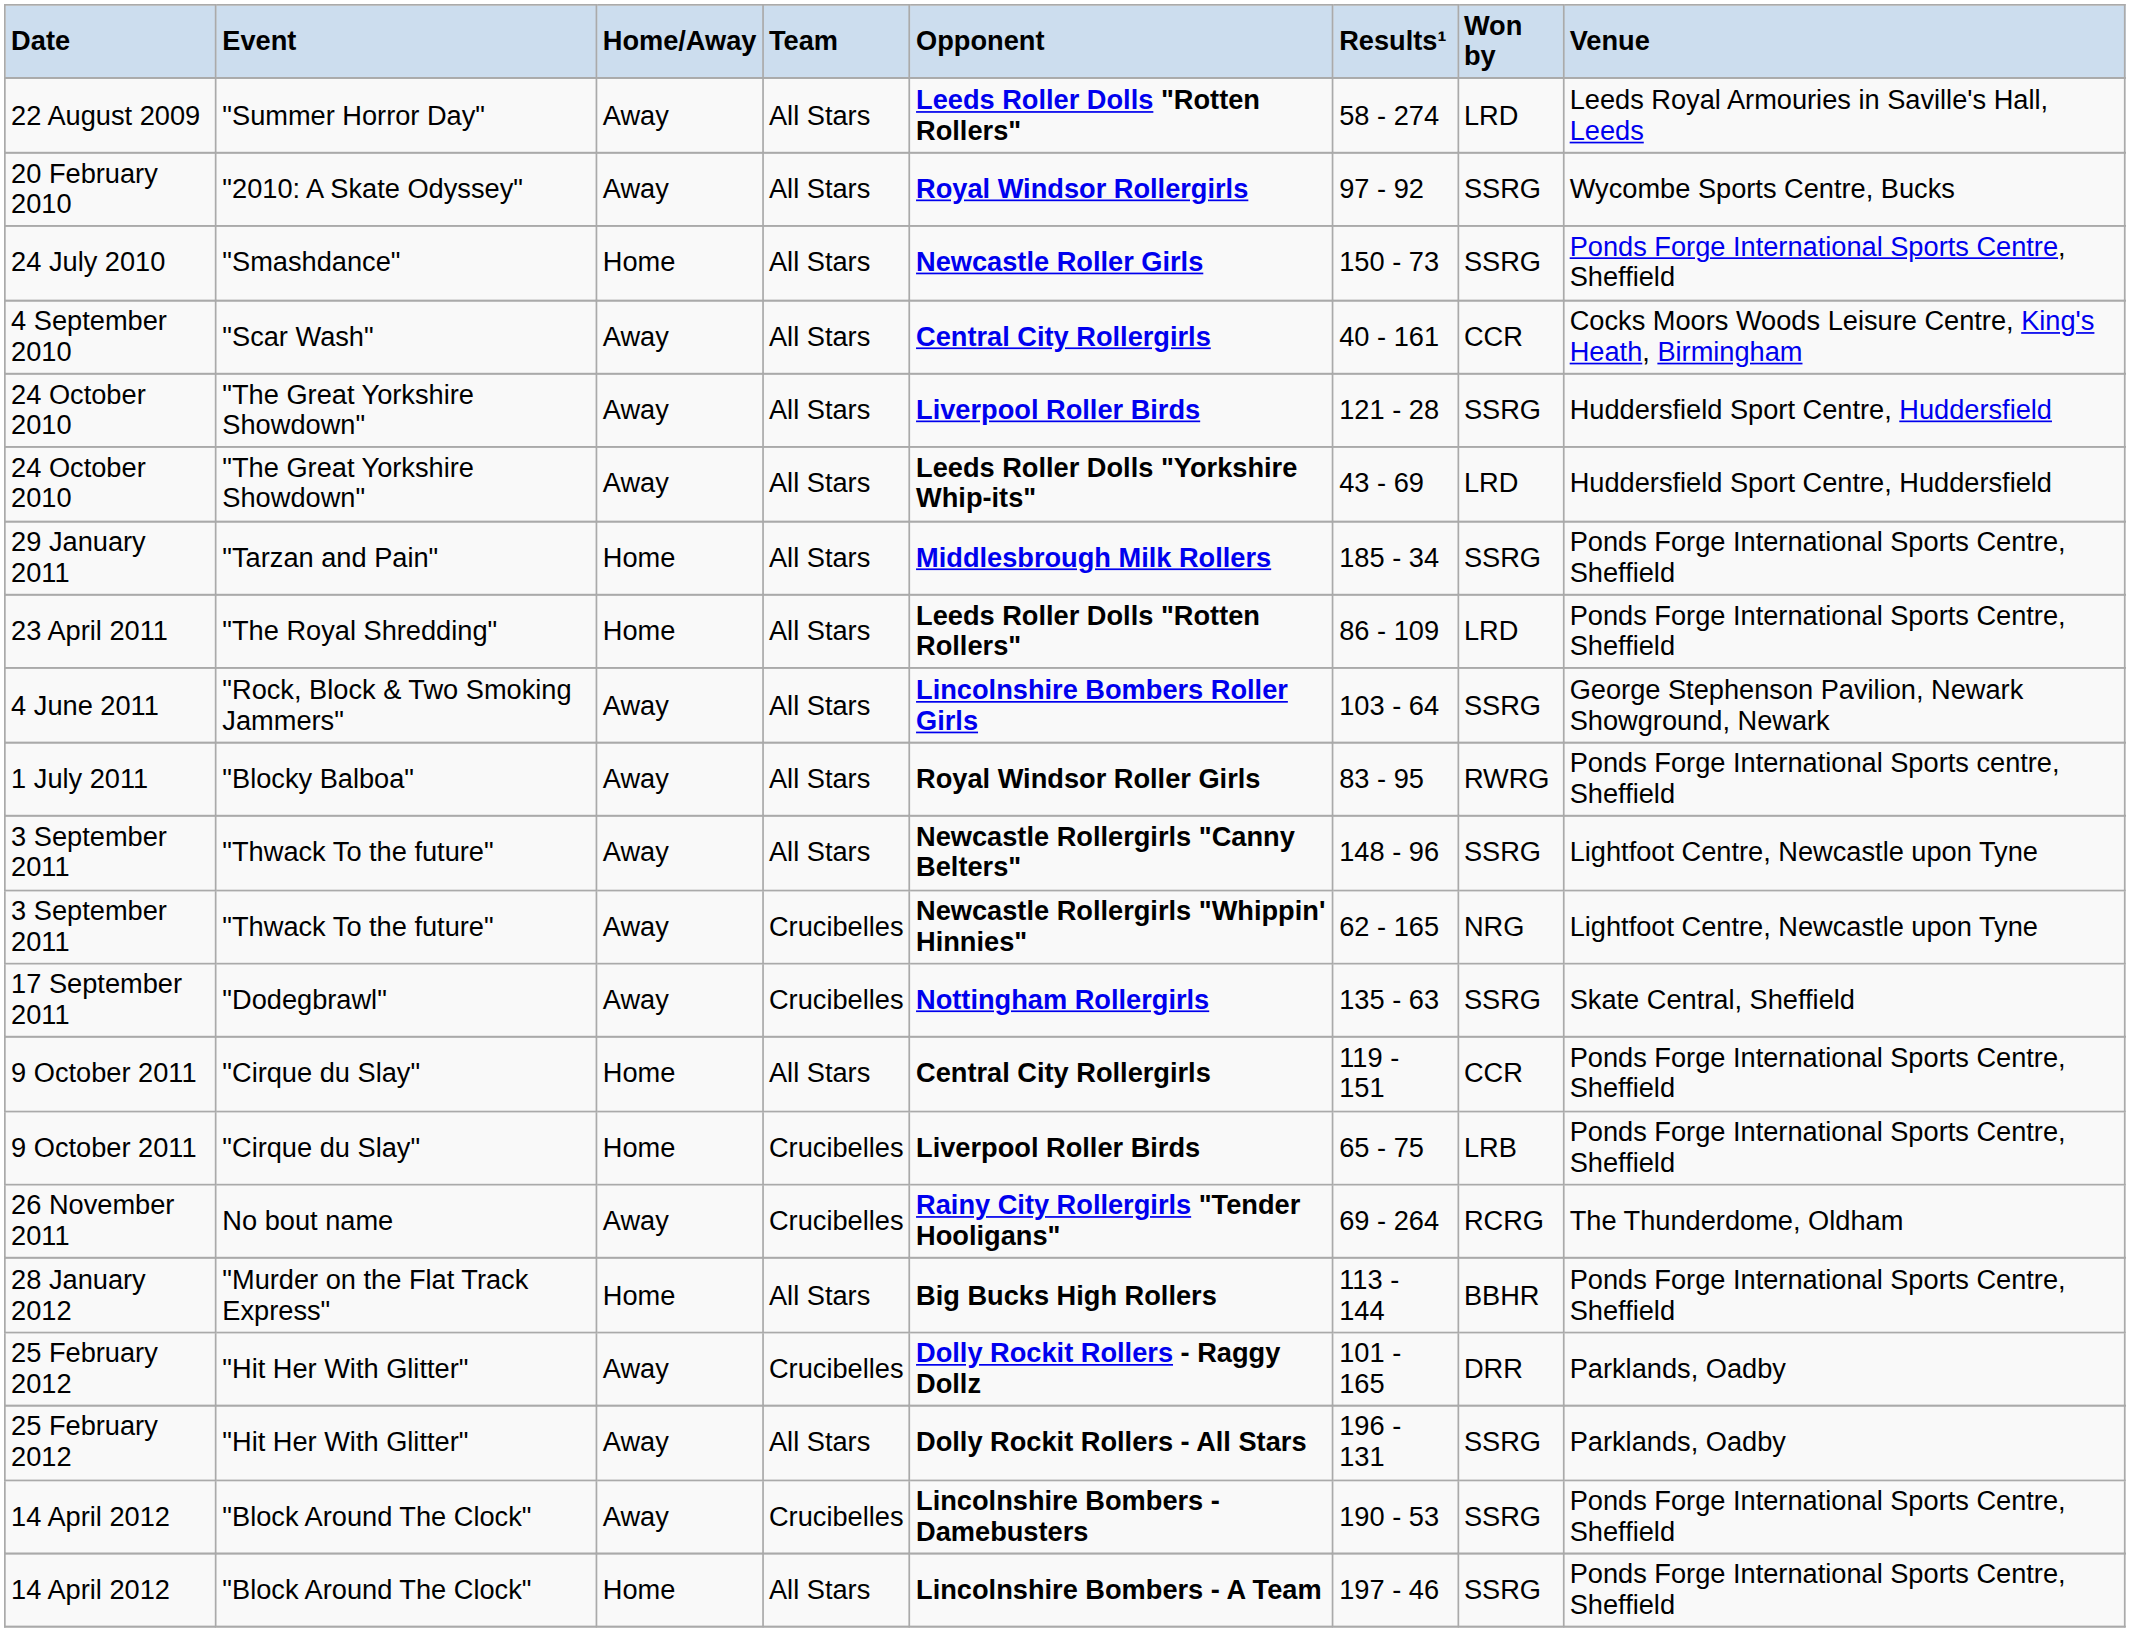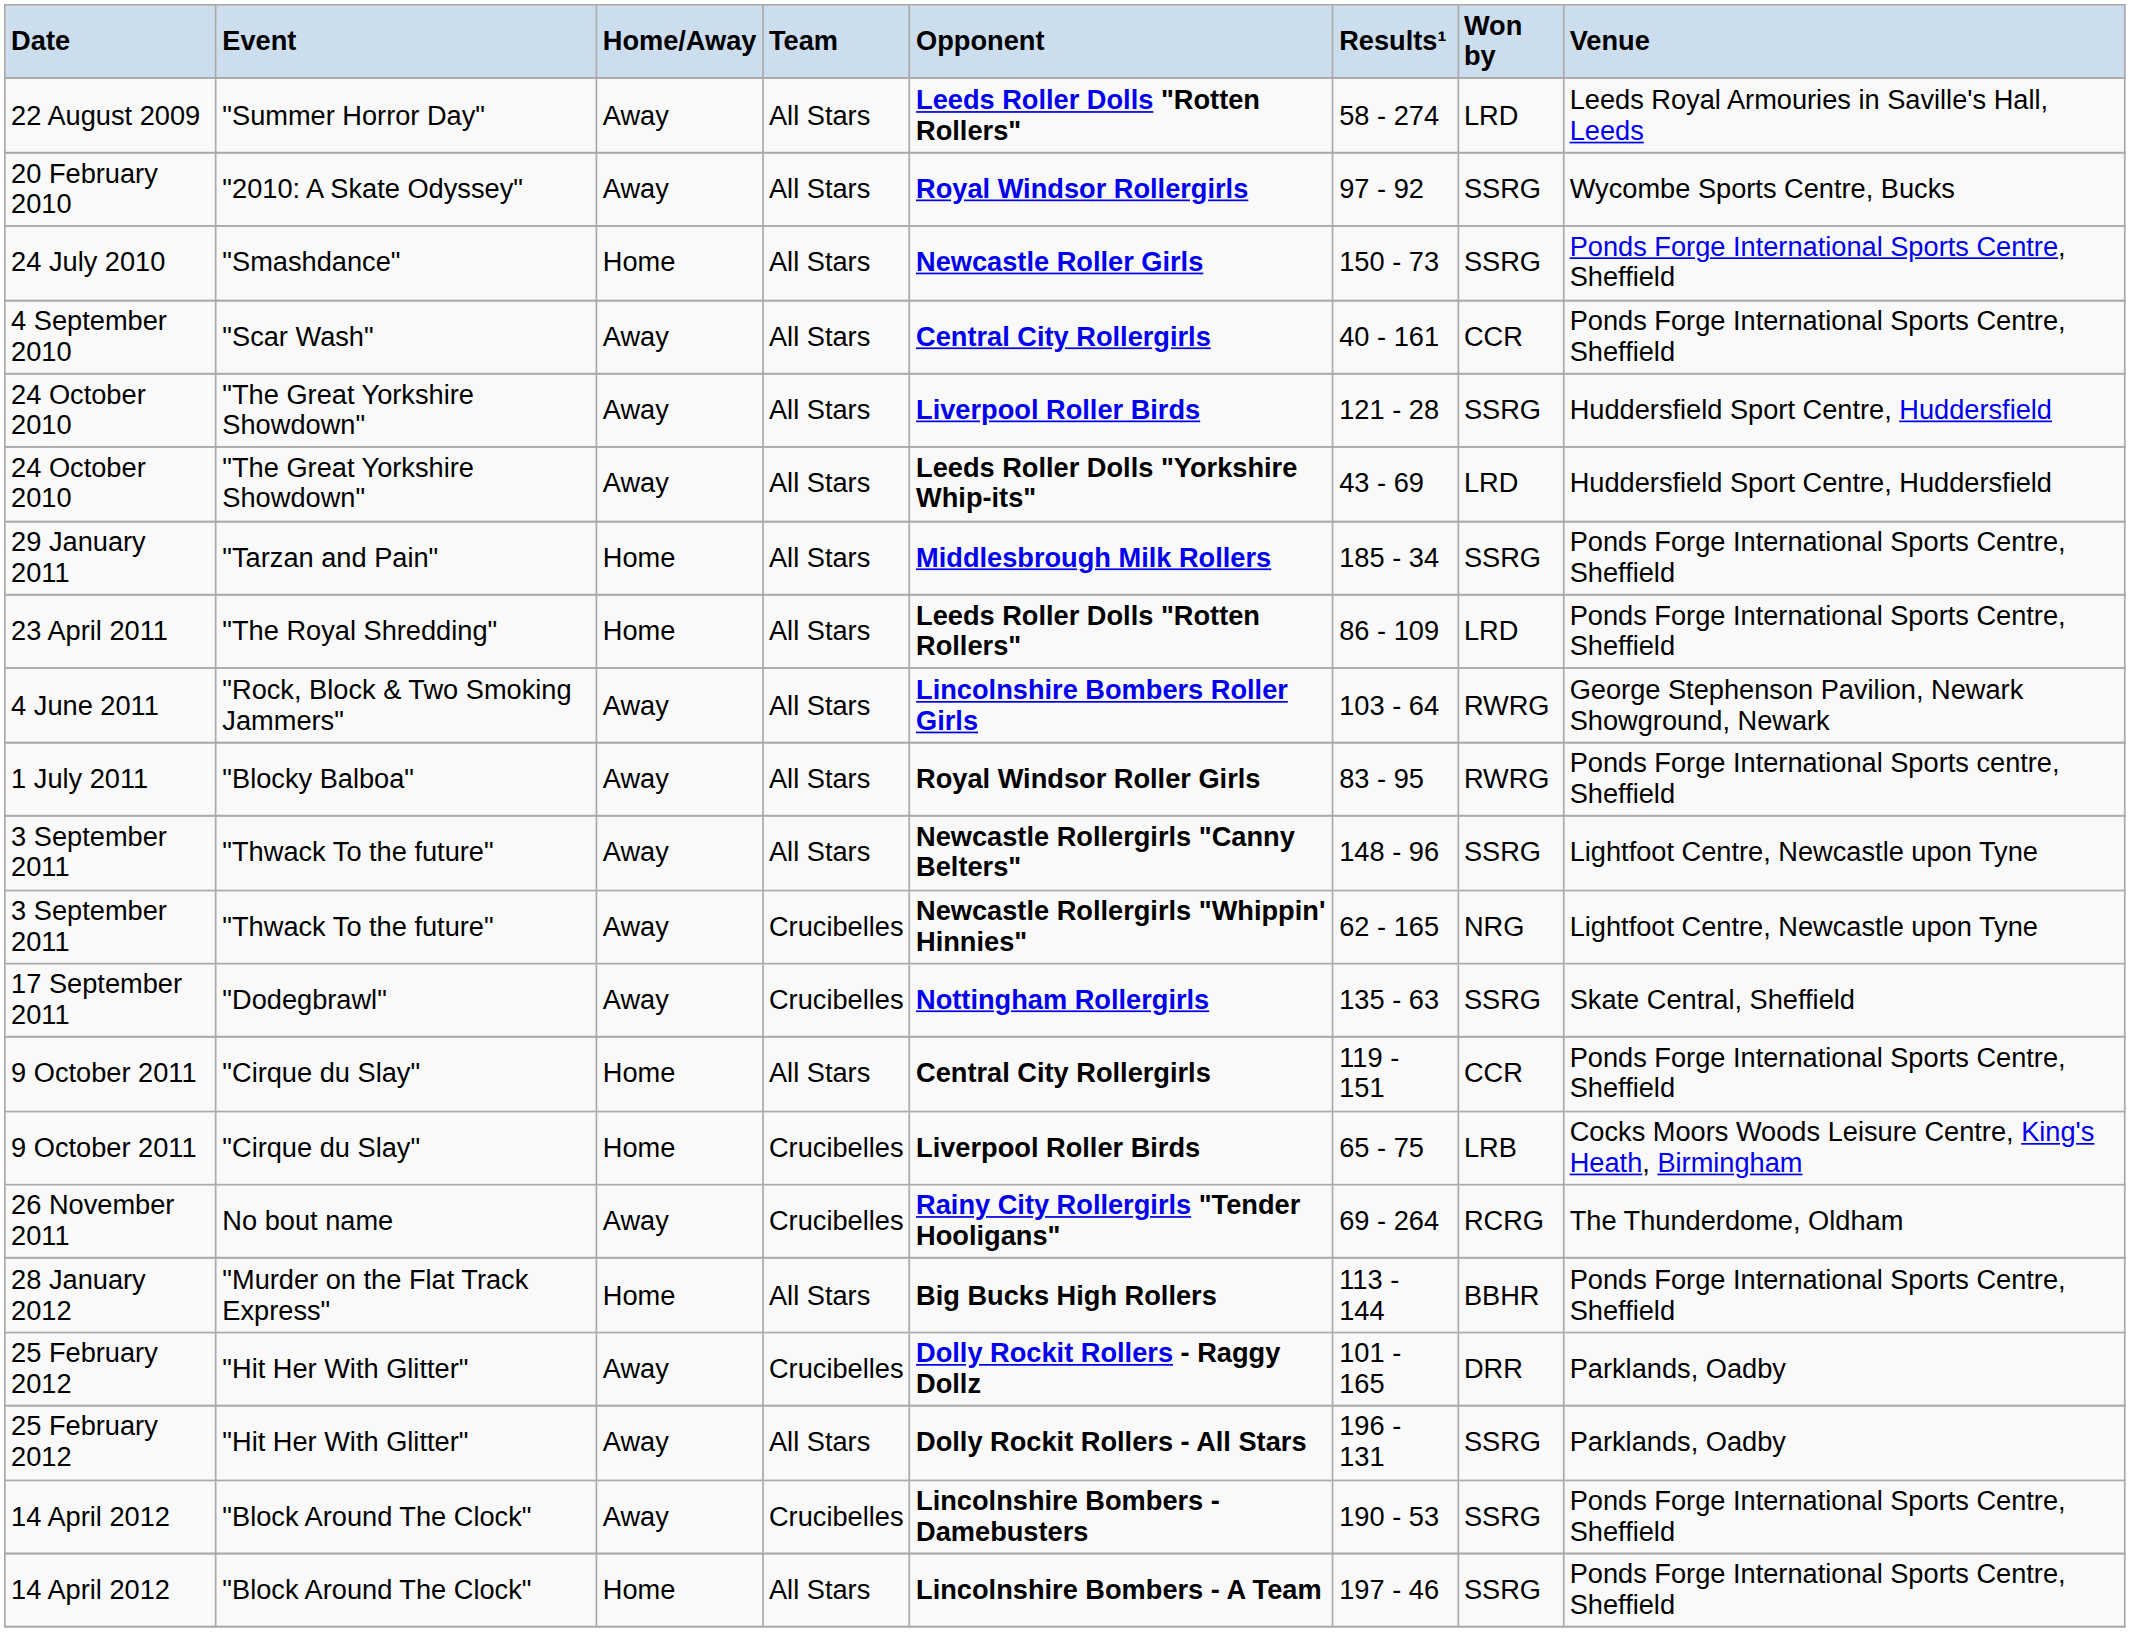 <table class="wikitable mw-collapsible">
 <tr ---- bgcolor=#CCDDEE>
 <td><strong>Date</strong></td>
 <td><strong>Event</strong></td>
 <td><strong>Home/Away</strong></td>
 <td><strong>Team</strong></td>
 <td><strong>Opponent</strong></td>
 <td><strong>Results¹</strong></td>
 <td><strong>Won by</strong></td>
 <td><strong>Venue</strong></td>
 </tr>
 <tr>
 </tr>
 <tr -----bgcolor=#DDEEFF>
 <td>22 August 2009</td>
 <td>"Summer Horror Day"</td>
 <td>Away</td>
 <td>All Stars</td>
 <td><strong><a href='#'>Leeds Roller Dolls</a> "Rotten Rollers"</strong></td>
 <td>58 - 274</td>
 <td>LRD</td>
 <td>Leeds Royal Armouries in Saville's Hall, <a href='#'>Leeds</a></td>
 </tr>
 <tr>
 </tr>
 <tr -----bgcolor=#DDEEFF>
 <td>20 February 2010</td>
 <td>"2010: A Skate Odyssey"</td>
 <td>Away</td>
 <td>All Stars</td>
 <td><strong><a href='#'>Royal Windsor Rollergirls</a></strong></td>
 <td>97 - 92</td>
 <td>SSRG</td>
 <td>Wycombe Sports Centre, Bucks</td>
 </tr>
 <tr>
 </tr>
 <tr -----bgcolor=#DDEEFF>
 <td>24 July 2010</td>
 <td>"Smashdance"</td>
 <td>Home</td>
 <td>All Stars</td>
 <td><strong><a href='#'>Newcastle Roller Girls</a></strong></td>
 <td>150 - 73</td>
 <td>SSRG</td>
 <td><a href='#'>Ponds Forge International Sports Centre</a>, Sheffield</td>
 </tr>
 <tr>
 </tr>
 <tr -----bgcolor=#DDEEFF>
 <td>4 September 2010</td>
 <td>"Scar Wash"</td>
 <td>Away</td>
 <td>All Stars</td>
 <td><strong><a href='#'>Central City Rollergirls</a></strong></td>
 <td>40 - 161</td>
 <td>CCR</td>
-<td>Cocks Moors Woods Leisure Centre, <a href='#'>King's Heath</a>, <a href='#'>Birmingham</a></td>
+<td>Ponds Forge International Sports Centre, Sheffield</td>
 </tr>
 <tr>
 </tr>
 <tr -----bgcolor=#DDEEFF>
 <td>24 October 2010</td>
 <td>"The Great Yorkshire Showdown"</td>
 <td>Away</td>
 <td>All Stars</td>
 <td><strong><a href='#'>Liverpool Roller Birds</a></strong></td>
 <td>121 - 28</td>
 <td>SSRG</td>
 <td>Huddersfield Sport Centre,  <a href='#'>Huddersfield</a></td>
 </tr>
 <tr>
 </tr>
 <tr -----bgcolor=#DDEEFF>
 <td>24 October 2010</td>
 <td>"The Great Yorkshire Showdown"</td>
 <td>Away</td>
 <td>All Stars</td>
 <td><strong>Leeds Roller Dolls "Yorkshire Whip-its"</strong></td>
 <td>43 - 69</td>
 <td>LRD</td>
 <td>Huddersfield Sport Centre, Huddersfield</td>
 </tr>
 <tr>
 </tr>
 <tr -----bgcolor=#DDEEFF>
 <td>29 January 2011</td>
 <td>"Tarzan and Pain"</td>
 <td>Home</td>
 <td>All Stars</td>
 <td><strong><a href='#'>Middlesbrough Milk Rollers</a></strong></td>
 <td>185 - 34</td>
 <td>SSRG</td>
 <td Ponds Forge>Ponds Forge International Sports Centre, Sheffield</td>
 </tr>
 <tr>
 </tr>
 <tr -----bgcolor=#DDEEFF>
 <td>23 April 2011</td>
 <td>"The Royal Shredding"</td>
 <td>Home</td>
 <td>All Stars</td>
 <td><strong>Leeds Roller Dolls "Rotten Rollers"</strong></td>
 <td>86 - 109</td>
 <td>LRD</td>
 <td Ponds Forge>Ponds Forge International Sports Centre, Sheffield</td>
 </tr>
 <tr>
 </tr>
 <tr -----bgcolor=#DDEEFF>
 <td>4 June 2011</td>
 <td>"Rock, Block & Two Smoking Jammers"</td>
 <td>Away</td>
 <td>All Stars</td>
 <td><strong><a href='#'>Lincolnshire Bombers Roller Girls</a></strong></td>
 <td>103 - 64</td>
-<td>SSRG</td>
+<td>RWRG</td>
 <td>George Stephenson Pavilion, Newark Showground, Newark</td>
 </tr>
 <tr>
 </tr>
 <tr -----bgcolor=#DDEEFF>
 <td>1 July 2011</td>
 <td>"Blocky Balboa"</td>
 <td>Away</td>
 <td>All Stars</td>
 <td><strong>Royal Windsor Roller Girls</strong></td>
 <td>83 - 95</td>
 <td>RWRG</td>
 <td>Ponds Forge International Sports centre, Sheffield</td>
 </tr>
 <tr>
 </tr>
 <tr -----bgcolor=#DDEEFF>
 <td>3 September 2011</td>
 <td>"Thwack To the future"</td>
 <td>Away</td>
 <td>All Stars</td>
 <td><strong>Newcastle Rollergirls "Canny Belters"</strong></td>
 <td>148 - 96</td>
 <td>SSRG</td>
 <td>Lightfoot Centre, Newcastle upon Tyne</td>
 </tr>
 <tr>
 <td>3 September 2011</td>
 <td>"Thwack To the future"</td>
 <td>Away</td>
 <td>Crucibelles</td>
 <td><strong>Newcastle Rollergirls "Whippin' Hinnies"</strong></td>
 <td>62 - 165</td>
 <td>NRG</td>
 <td>Lightfoot Centre, Newcastle upon Tyne</td>
 </tr>
 <tr>
 <td>17 September 2011</td>
 <td>"Dodegbrawl"</td>
 <td>Away</td>
 <td>Crucibelles</td>
 <td><strong><a href='#'>Nottingham Rollergirls</a></strong></td>
 <td>135 - 63</td>
 <td>SSRG</td>
 <td>Skate Central, Sheffield</td>
 </tr>
 <tr>
 </tr>
 <tr -----bgcolor=#DDEEFF>
 <td>9 October 2011</td>
 <td>"Cirque du Slay"</td>
 <td>Home</td>
 <td>All Stars</td>
 <td><strong>Central City Rollergirls</strong></td>
 <td>119 - 151</td>
 <td>CCR</td>
 <td>Ponds Forge International Sports Centre, Sheffield</td>
 </tr>
 <tr>
 <td>9 October 2011</td>
 <td>"Cirque du Slay"</td>
 <td>Home</td>
 <td>Crucibelles</td>
 <td><strong>Liverpool Roller Birds</strong></td>
 <td>65 - 75</td>
 <td>LRB</td>
-<td>Ponds Forge International Sports Centre, Sheffield</td>
+<td>Cocks Moors Woods Leisure Centre, <a href='#'>King's Heath</a>, <a href='#'>Birmingham</a></td>
 </tr>
 <tr>
 <td>26 November 2011</td>
 <td>No bout name</td>
 <td>Away</td>
 <td>Crucibelles</td>
 <td><strong><a href='#'>Rainy City Rollergirls</a> "Tender Hooligans"</strong></td>
 <td>69 - 264</td>
 <td>RCRG</td>
 <td>The Thunderdome, Oldham</td>
 </tr>
 <tr>
 </tr>
 <tr -----bgcolor=#DDEEFF>
 <td>28 January 2012</td>
 <td>"Murder on the Flat Track Express"</td>
 <td>Home</td>
 <td>All Stars</td>
 <td><strong>Big Bucks High Rollers</strong></td>
 <td>113 - 144</td>
 <td>BBHR</td>
 <td>Ponds Forge International Sports Centre, Sheffield</td>
 </tr>
 <tr>
 <td>25 February 2012</td>
 <td>"Hit Her With Glitter"</td>
 <td>Away</td>
 <td>Crucibelles</td>
 <td><strong><a href='#'>Dolly Rockit Rollers</a> - Raggy Dollz</strong></td>
 <td>101 - 165</td>
 <td>DRR</td>
 <td>Parklands, Oadby</td>
 </tr>
 <tr>
 </tr>
 <tr -----bgcolor=#DDEEFF>
 <td>25 February 2012</td>
 <td>"Hit Her With Glitter"</td>
 <td>Away</td>
 <td>All Stars</td>
 <td><strong>Dolly Rockit Rollers - All Stars</strong></td>
 <td>196 - 131</td>
 <td>SSRG</td>
 <td>Parklands, Oadby</td>
 </tr>
 <tr>
 <td>14 April 2012</td>
 <td>"Block Around The Clock"</td>
 <td>Away</td>
 <td>Crucibelles</td>
 <td><strong>Lincolnshire Bombers - Damebusters</strong></td>
 <td>190 - 53</td>
 <td>SSRG</td>
 <td>Ponds Forge International Sports Centre, Sheffield</td>
 </tr>
 <tr>
 </tr>
 <tr -----bgcolor=#DDEEFF>
 <td>14 April 2012</td>
 <td>"Block Around The Clock"</td>
 <td>Home</td>
 <td>All Stars</td>
 <td><strong>Lincolnshire Bombers - A Team</strong></td>
 <td>197 - 46</td>
 <td>SSRG</td>
 <td>Ponds Forge International Sports Centre, Sheffield</td>
 </tr>
 <tr>
 </tr>
 </table>
